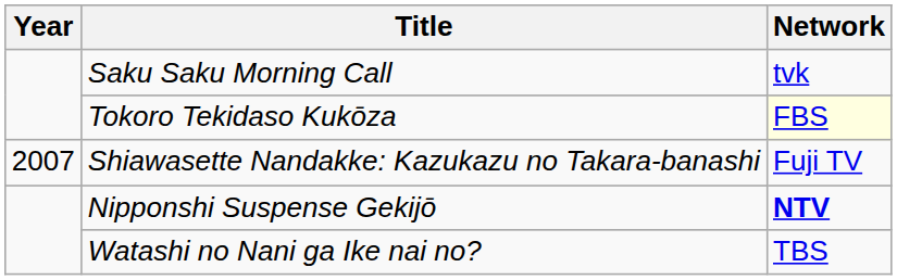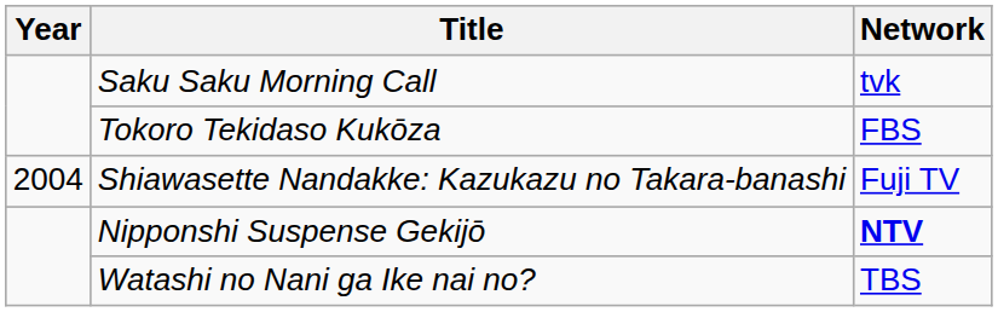 <table class="wikitable">
 <tr>
 <th>Year</th>
 <th>Title</th>
 <th>Network</th>
 </tr>
 <tr>
 <td rowspan="2"></td>
 <td><em>Saku Saku Morning Call</em></td>
 <td><a href='#'>tvk</a></td>
 </tr>
 <tr>
 <td><em>Tokoro Tekidaso Kukōza</em></td>
-<td style="background: lightyellow;"><a href='#'>FBS</a></td>
+<td><a href='#'>FBS</a></td>
 </tr>
 <tr>
-<td>2007</td>
+<td>2004</td>
 <td><em>Shiawasette Nandakke: Kazukazu no Takara-banashi</em></td>
 <td><a href='#'>Fuji TV</a></td>
 </tr>
 <tr>
 <td rowspan="2"></td>
 <td><em>Nipponshi Suspense Gekijō</em></td>
 <td><strong><a href='#'>NTV</a></strong></td>
 </tr>
 <tr>
 <td><em>Watashi no Nani ga Ike nai no?</em></td>
 <td><a href='#'>TBS</a></td>
 </tr>
 </table>
